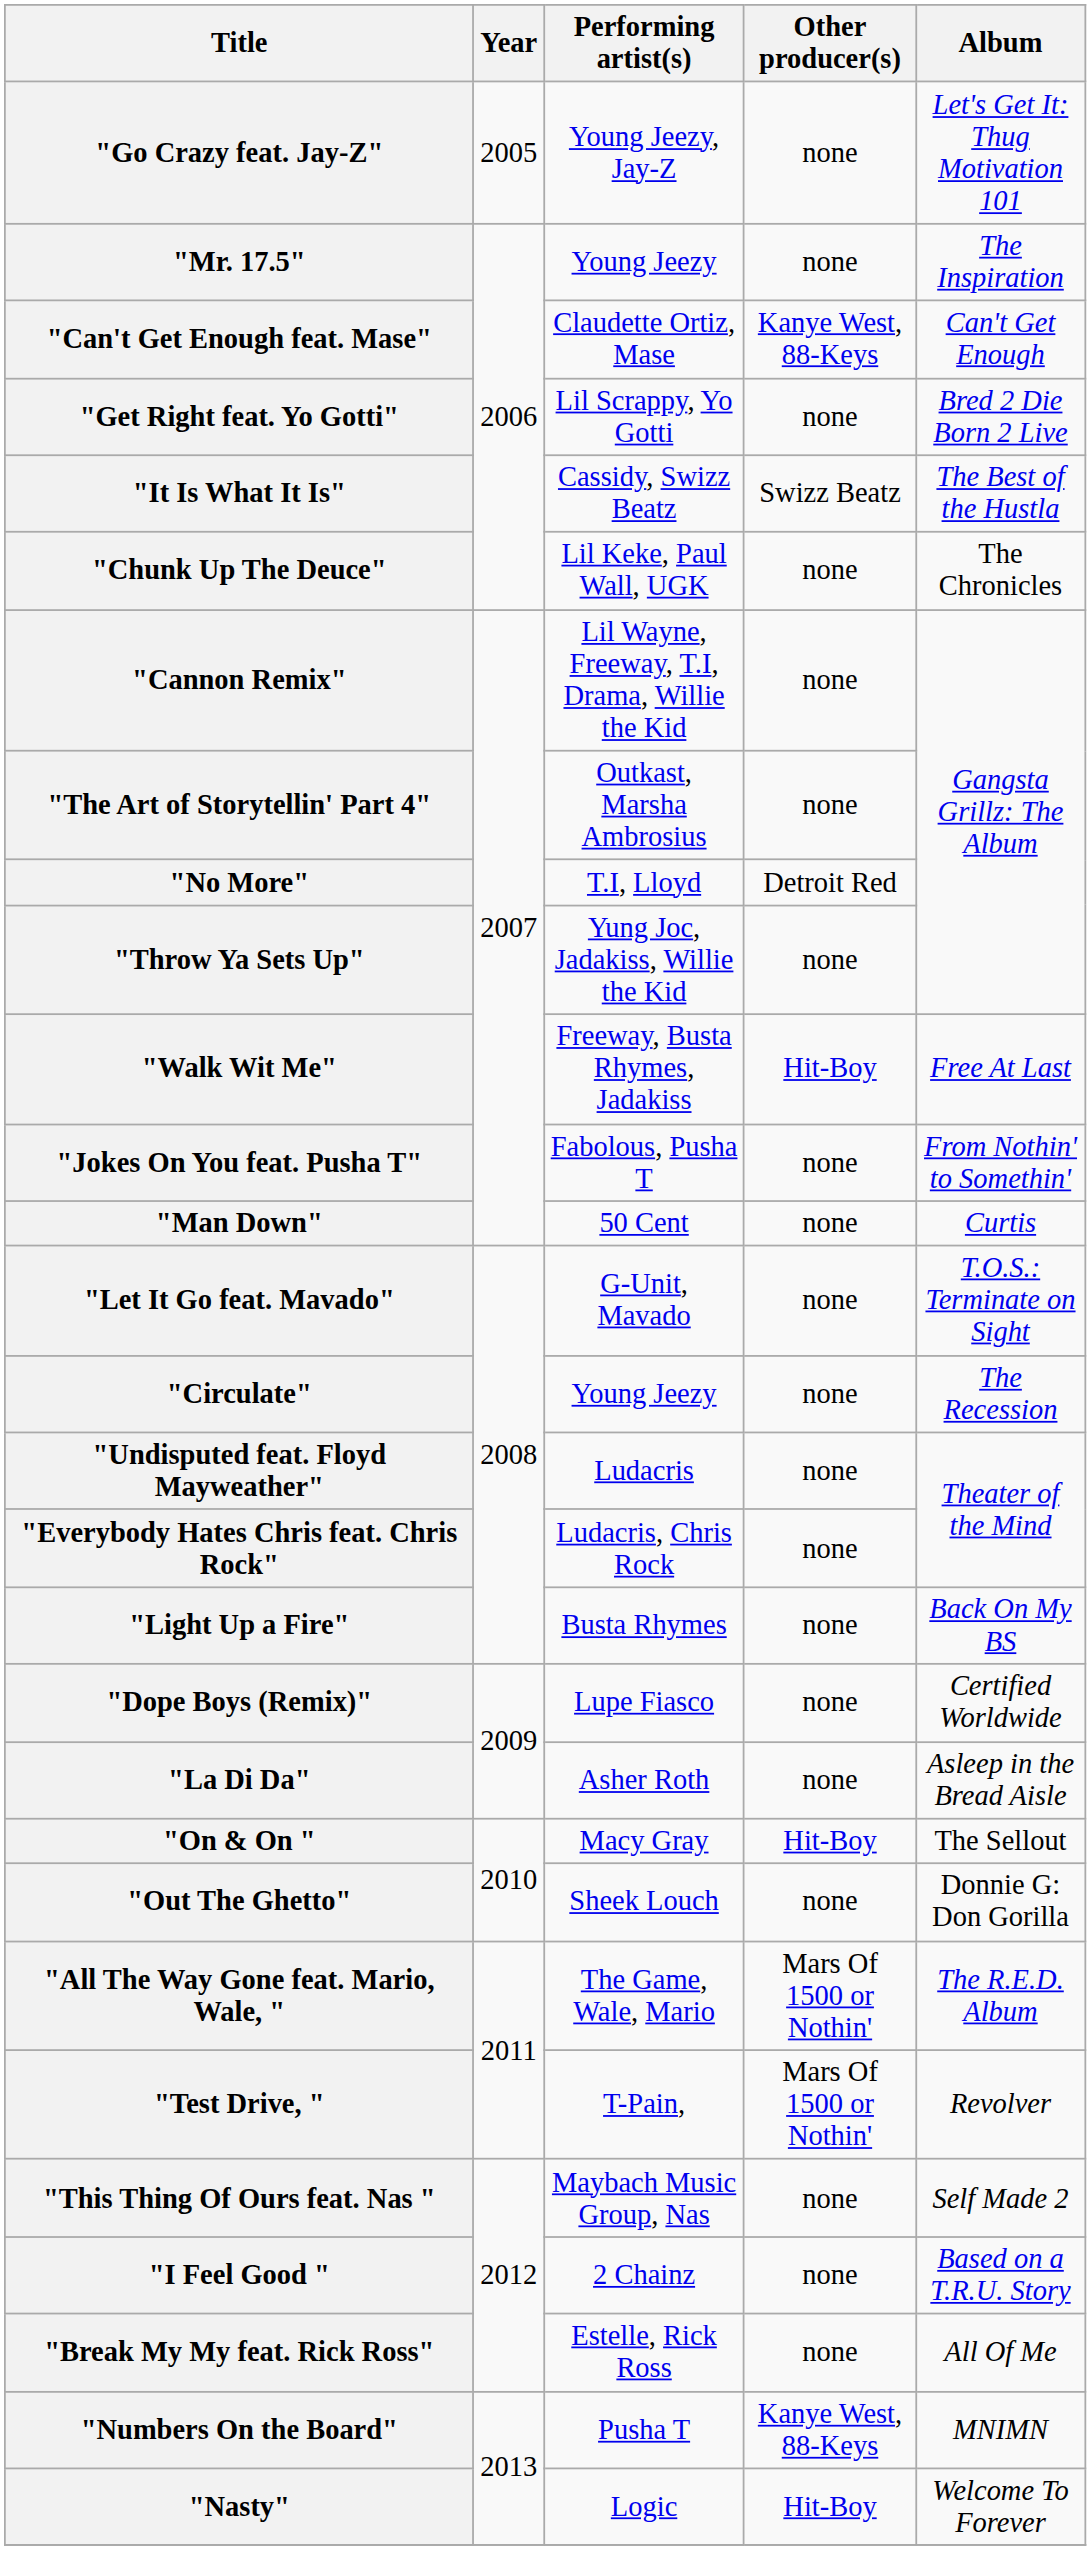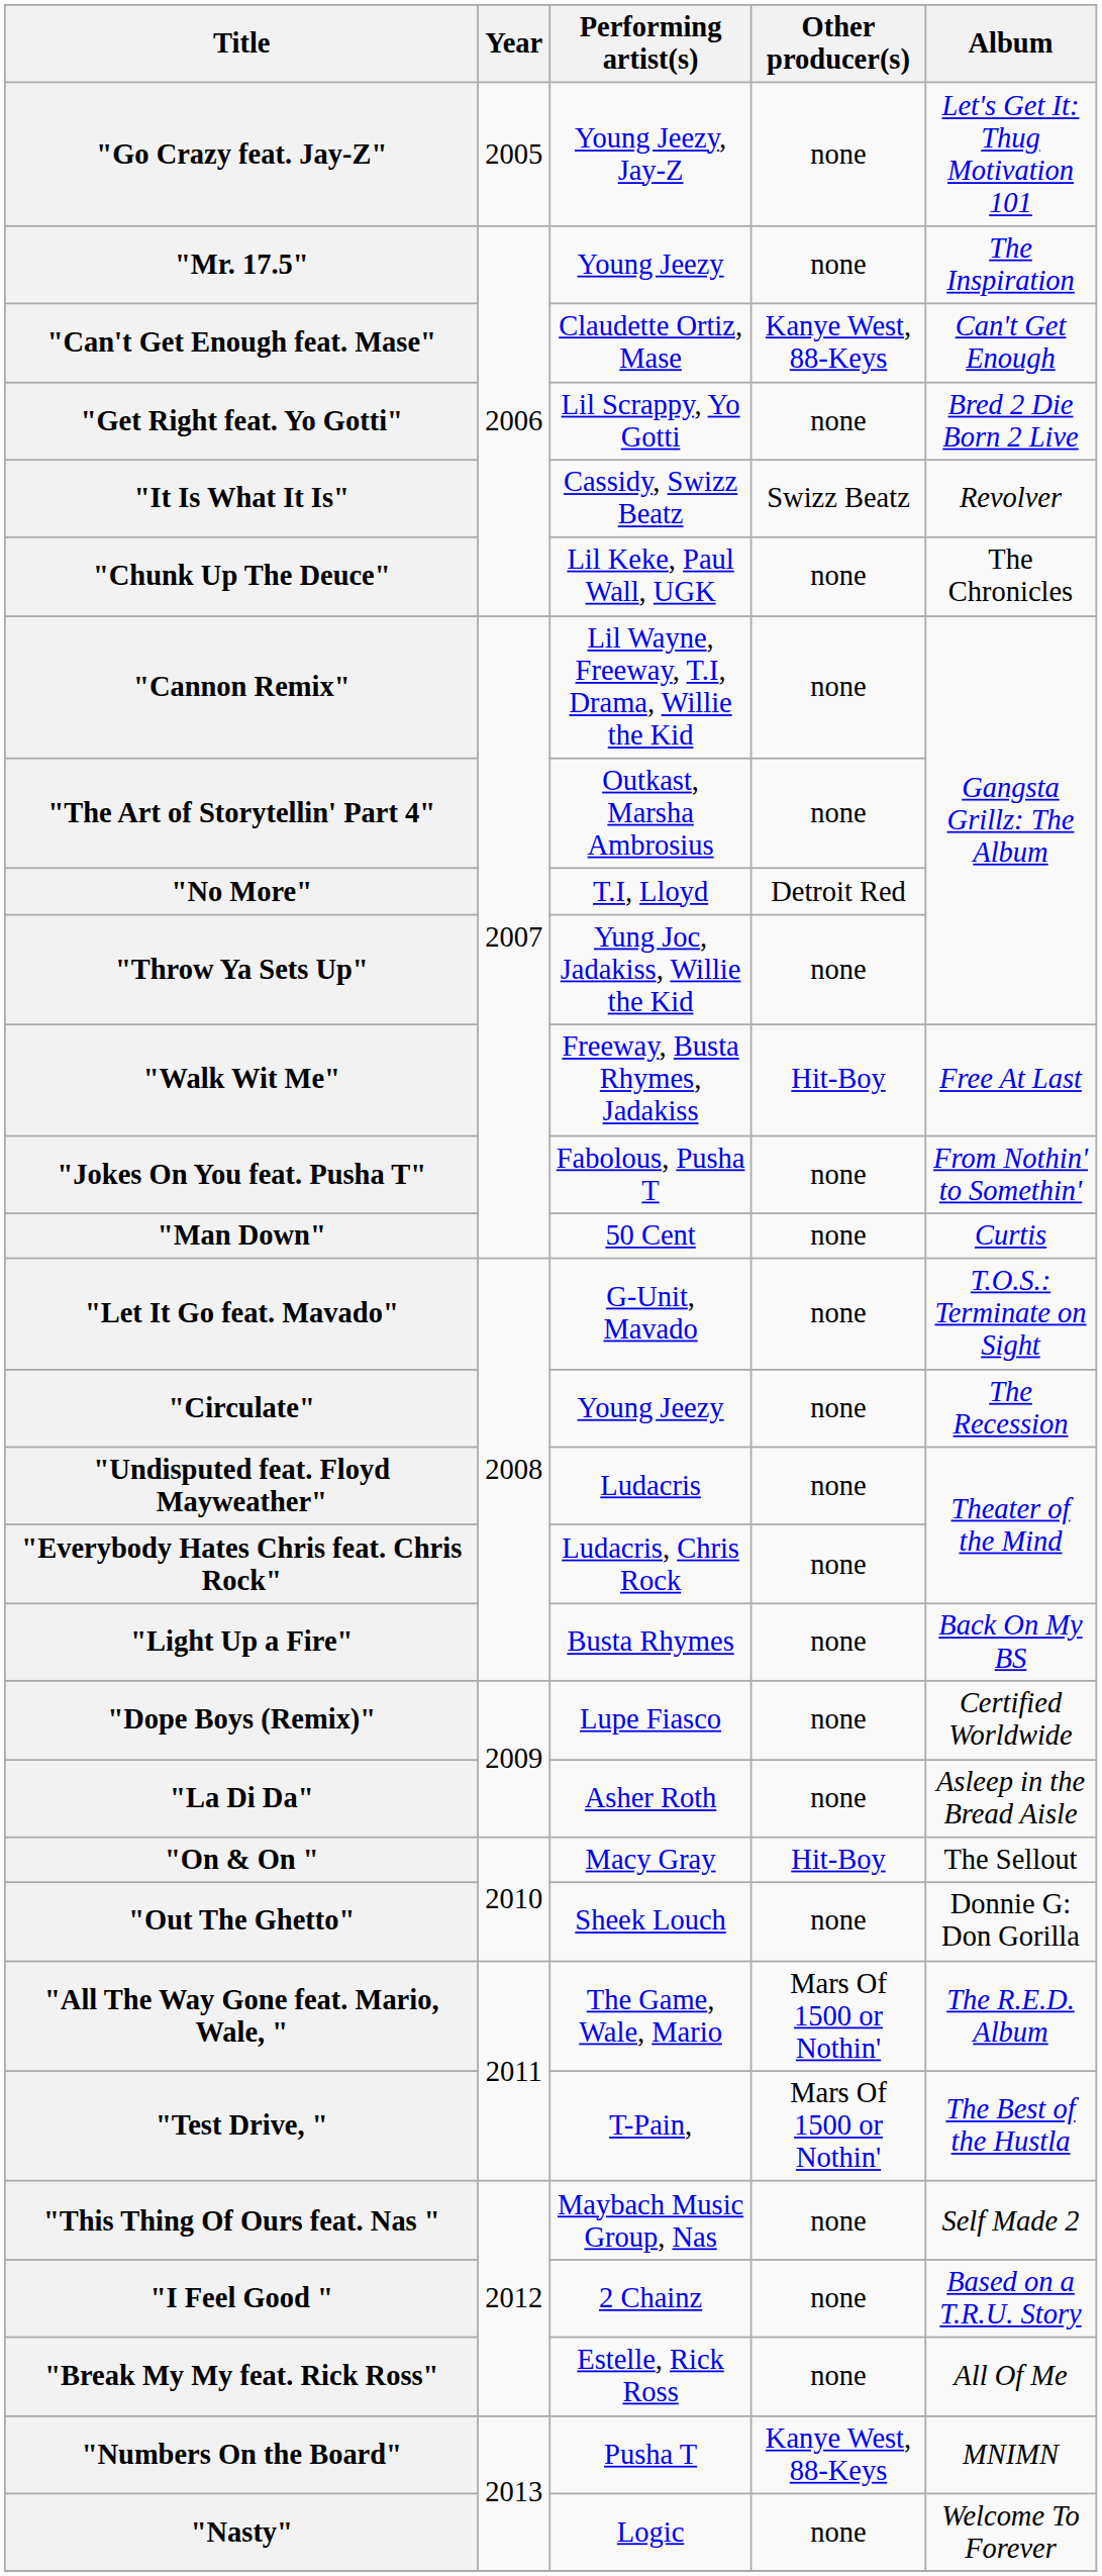 <table class="wikitable plainrowheaders" style="text-align:center;" border="1">
 <tr>
 <th scope="col" style="width:16em;">Title</th>
 <th scope="col">Year</th>
 <th scope="col">Performing artist(s)</th>
 <th scope="col">Other producer(s)</th>
 <th scope="col">Album</th>
 </tr>
 <tr>
 <th scope="row">"Go Crazy feat. Jay-Z"</th>
 <td rowspan=1>2005</td>
 <td><a href='#'>Young Jeezy</a>, <a href='#'>Jay-Z</a></td>
 <td>none</td>
 <td><em><a href='#'>Let's Get It: Thug Motivation 101</a></em></td>
 </tr>
 <tr>
 <th scope="row">"Mr. 17.5"</th>
 <td rowspan="5">2006</td>
 <td><a href='#'>Young Jeezy</a></td>
 <td>none</td>
 <td><em><a href='#'>The Inspiration</a></em></td>
 </tr>
 <tr>
 <th scope="row">"Can't Get Enough feat. Mase"</th>
 <td><a href='#'>Claudette Ortiz</a>, <a href='#'>Mase</a></td>
 <td><a href='#'>Kanye West</a>, <a href='#'>88-Keys</a></td>
 <td><em><a href='#'>Can't Get Enough</a></em></td>
 </tr>
 <tr>
 <th scope="row">"Get Right feat. Yo Gotti"</th>
 <td><a href='#'>Lil Scrappy</a>, <a href='#'>Yo Gotti</a></td>
 <td>none</td>
 <td><em><a href='#'>Bred 2 Die Born 2 Live</a></em></td>
 </tr>
 <tr>
 <th scope="row">"It Is What It Is"</th>
 <td><a href='#'>Cassidy</a>, <a href='#'>Swizz Beatz</a></td>
 <td>Swizz Beatz</td>
-<td><em><a href='#'>The Best of the Hustla</a></em></td>
+<td><em>Revolver</em></td>
 </tr>
 <tr>
 <th>"Chunk Up The Deuce" </th>
 <td><a href='#'>Lil Keke</a>, <a href='#'>Paul Wall</a>, <a href='#'>UGK</a></td>
 <td>none</td>
 <td>The Chronicles</td>
 </tr>
 <tr>
 <th scope="row">"Cannon Remix"</th>
 <td rowspan=7>2007</td>
 <td><a href='#'>Lil Wayne</a>, <a href='#'>Freeway</a>, <a href='#'>T.I</a>, <a href='#'>Drama</a>, <a href='#'>Willie the Kid</a></td>
 <td>none</td>
 <td rowspan="4"><em><a href='#'>Gangsta Grillz: The Album</a></em></td>
 </tr>
 <tr>
 <th scope="row">"The Art of Storytellin' Part 4"</th>
 <td><a href='#'>Outkast</a>, <a href='#'>Marsha Ambrosius</a></td>
 <td>none</td>
 </tr>
 <tr>
 <th scope="row">"No More"</th>
 <td><a href='#'>T.I</a>, <a href='#'>Lloyd</a></td>
 <td>Detroit Red</td>
 </tr>
 <tr>
 <th scope="row">"Throw Ya Sets Up"</th>
 <td><a href='#'>Yung Joc</a>, <a href='#'>Jadakiss</a>, <a href='#'>Willie the Kid</a></td>
 <td>none</td>
 </tr>
 <tr>
 <th scope="row">"Walk Wit Me"</th>
 <td><a href='#'>Freeway</a>, <a href='#'>Busta Rhymes</a>, <a href='#'>Jadakiss</a></td>
 <td><a href='#'>Hit-Boy</a></td>
 <td><em><a href='#'>Free At Last</a></em></td>
 </tr>
 <tr>
 <th scope="row">"Jokes On You feat. Pusha T"</th>
 <td><a href='#'>Fabolous</a>, <a href='#'>Pusha T</a></td>
 <td>none</td>
 <td><em><a href='#'>From Nothin' to Somethin'</a></em></td>
 </tr>
 <tr>
 <th scope="row">"Man Down"</th>
 <td><a href='#'>50 Cent</a></td>
 <td>none</td>
 <td><em><a href='#'>Curtis</a></em></td>
 </tr>
 <tr>
 <th scope="row">"Let It Go feat. Mavado"</th>
 <td rowspan=5>2008</td>
 <td><a href='#'>G-Unit</a>, <a href='#'>Mavado</a></td>
 <td>none</td>
 <td><em><a href='#'>T.O.S.: Terminate on Sight</a></em></td>
 </tr>
 <tr>
 <th scope="row">"Circulate"</th>
 <td><a href='#'>Young Jeezy</a></td>
 <td>none</td>
 <td><em><a href='#'>The Recession</a></em></td>
 </tr>
 <tr>
 <th scope="row">"Undisputed feat. Floyd Mayweather"</th>
 <td><a href='#'>Ludacris</a></td>
 <td>none</td>
 <td rowspan="2"><em><a href='#'>Theater of the Mind</a></em></td>
 </tr>
 <tr>
 <th scope="row">"Everybody Hates Chris feat. Chris Rock"</th>
 <td><a href='#'>Ludacris</a>, <a href='#'>Chris Rock</a></td>
 <td>none</td>
 </tr>
 <tr>
 <th scope="row">"Light Up a Fire"</th>
 <td><a href='#'>Busta Rhymes</a></td>
 <td>none</td>
 <td><em><a href='#'>Back On My BS</a></em></td>
 </tr>
 <tr>
 <th scope="row">"Dope Boys (Remix)"</th>
 <td rowspan=2>2009</td>
 <td><a href='#'>Lupe Fiasco</a></td>
 <td>none</td>
 <td><em>Certified Worldwide</em></td>
 </tr>
 <tr>
 <th scope="row">"La Di Da"</th>
 <td><a href='#'>Asher Roth</a></td>
 <td>none</td>
 <td><em>Asleep in the Bread Aisle</em></td>
 </tr>
 <tr>
 <th scope="row">"On & On "</th>
 <td rowspan=2>2010</td>
 <td><a href='#'>Macy Gray</a></td>
 <td><a href='#'>Hit-Boy</a></td>
 <td>The Sellout</td>
 </tr>
 <tr>
 <th scope="row">"Out The Ghetto"</th>
 <td><a href='#'>Sheek Louch</a></td>
 <td>none</td>
 <td>Donnie G: Don Gorilla</td>
 </tr>
 <tr>
 <th scope="row">"All The Way Gone feat. Mario, Wale, "</th>
 <td rowspan=2>2011</td>
 <td><a href='#'>The Game</a>, <a href='#'>Wale</a>, <a href='#'>Mario</a></td>
 <td>Mars Of <a href='#'>1500 or Nothin'</a></td>
 <td><em><a href='#'>The R.E.D. Album</a></em></td>
 </tr>
 <tr>
 <th scope="row">"Test Drive, "</th>
 <td><a href='#'>T-Pain</a>,</td>
 <td>Mars Of <a href='#'>1500 or Nothin'</a></td>
-<td><em>Revolver</em></td>
+<td><em><a href='#'>The Best of the Hustla</a></em></td>
 </tr>
 <tr>
 <th scope="row">"This Thing Of Ours feat. Nas "</th>
 <td rowspan=3>2012</td>
 <td><a href='#'>Maybach Music Group</a>, <a href='#'>Nas</a></td>
 <td>none</td>
 <td><em>Self Made 2</em></td>
 </tr>
 <tr>
 <th scope="row">"I Feel Good "</th>
 <td><a href='#'>2 Chainz</a></td>
 <td>none</td>
 <td><em><a href='#'>Based on a T.R.U. Story</a></em></td>
 </tr>
 <tr>
 <th scope="row">"Break My My feat. Rick Ross"</th>
 <td><a href='#'>Estelle</a>, <a href='#'>Rick Ross</a></td>
 <td>none</td>
 <td><em>All Of Me</em></td>
 </tr>
 <tr>
 <th scope="row">"Numbers On the Board"</th>
 <td rowspan=2>2013</td>
 <td><a href='#'>Pusha T</a></td>
 <td><a href='#'>Kanye West</a>, <a href='#'>88-Keys</a></td>
 <td><em>MNIMN</em></td>
 </tr>
 <tr>
 <th scope="row">"Nasty"</th>
 <td><a href='#'>Logic</a></td>
-<td><a href='#'>Hit-Boy</a></td>
+<td>none</td>
 <td><em>Welcome To Forever</em></td>
 </tr>
 <tr>
 </tr>
 </table>
